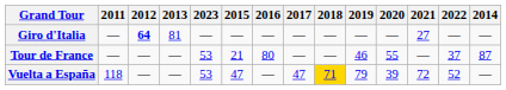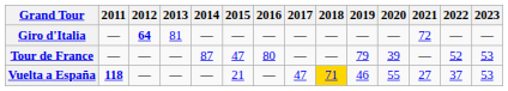 <table class="wikitable plainrowheaders">
 <tr>
 <th scope="col"><a href='#'>Grand Tour</a></th>
 <th scope="col">2011</th>
 <th scope="col">2012</th>
 <th scope="col">2013</th>
-<th scope="col">2023</th>
+<th scope="col">2014</th>
 <th scope="col">2015</th>
 <th scope="col">2016</th>
 <th scope="col">2017</th>
 <th scope="col">2018</th>
 <th scope="col">2019</th>
 <th scope="col">2020</th>
 <th scope="col">2021</th>
 <th scope="col">2022</th>
-<th scope="col">2014</th>
+<th scope="col">2023</th>
 </tr>
 <tr style="text-align:center;">
 <th scope="row"> <a href='#'>Giro d'Italia</a></th>
 <td>—</td>
 <td><strong><a href='#'>64</a></strong></td>
 <td><a href='#'>81</a></td>
 <td>—</td>
 <td>—</td>
 <td>—</td>
 <td>—</td>
 <td>—</td>
 <td>—</td>
 <td>—</td>
-<td><a href='#'>27</a></td>
+<td><a href='#'>72</a></td>
 <td>—</td>
 <td>—</td>
 </tr>
 <tr style="text-align:center;">
 <th scope="row"> <a href='#'>Tour de France</a></th>
 <td>—</td>
 <td>—</td>
 <td>—</td>
-<td><a href='#'>53</a></td>
-<td><a href='#'>21</a></td>
+<td><a href='#'>87</a></td>
+<td><a href='#'>47</a></td>
 <td><a href='#'>80</a></td>
 <td>—</td>
 <td>—</td>
-<td><a href='#'>46</a></td>
-<td><a href='#'>55</a></td>
+<td><a href='#'>79</a></td>
+<td><a href='#'>39</a></td>
 <td>—</td>
-<td><a href='#'>37</a></td>
-<td><a href='#'>87</a></td>
+<td><a href='#'>52</a></td>
+<td><a href='#'>53</a></td>
 </tr>
 <tr style="text-align:center;">
 <th scope="row"> <a href='#'>Vuelta a España</a></th>
-<td><a href='#'>118</a></td>
+<td><strong><a href='#'>118</a></strong></td>
 <td>—</td>
 <td>—</td>
-<td><a href='#'>53</a></td>
-<td><a href='#'>47</a></td>
+<td>—</td>
+<td><a href='#'>21</a></td>
 <td>—</td>
 <td><a href='#'>47</a></td>
 <td style="background: gold;"><a href='#'>71</a></td>
-<td><a href='#'>79</a></td>
-<td><a href='#'>39</a></td>
-<td><a href='#'>72</a></td>
-<td><a href='#'>52</a></td>
-<td>—</td>
+<td><a href='#'>46</a></td>
+<td><a href='#'>55</a></td>
+<td><a href='#'>27</a></td>
+<td><a href='#'>37</a></td>
+<td><a href='#'>53</a></td>
 </tr>
 </table>
